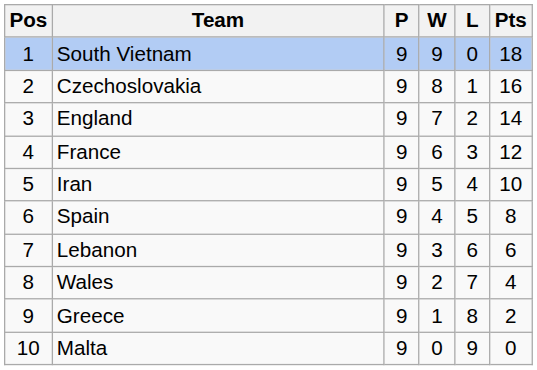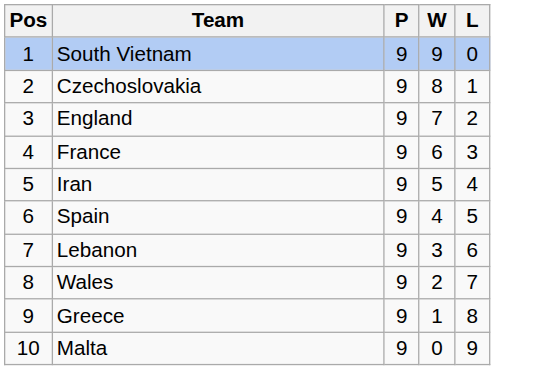 <table class="wikitable" style="font-size: 100%">
 <tr>
 <th width=15>Pos</th>
 <th width=250>Team</th>
 <th width=20>P</th>
 <th width=20>W</th>
 <th width=20>L</th>
-<th width=20>Pts</th>
 </tr>
 <tr align=center style="background: #b2ccf4;">
 <td>1</td>
 <td align="left"> South Vietnam</td>
 <td>9</td>
 <td>9</td>
 <td>0</td>
-<td>18</td>
 </tr>
 <tr align=center>
 <td>2</td>
 <td align="left"> Czechoslovakia</td>
 <td>9</td>
 <td>8</td>
 <td>1</td>
-<td>16</td>
 </tr>
 <tr align=center>
 <td>3</td>
 <td align="left"> England</td>
 <td>9</td>
 <td>7</td>
 <td>2</td>
-<td>14</td>
 </tr>
 <tr align=center>
 <td>4</td>
 <td align="left"> France</td>
 <td>9</td>
 <td>6</td>
 <td>3</td>
-<td>12</td>
 </tr>
 <tr align=center>
 <td>5</td>
 <td align="left"> Iran</td>
 <td>9</td>
 <td>5</td>
 <td>4</td>
-<td>10</td>
 </tr>
 <tr align=center>
 <td>6</td>
 <td align="left"> Spain</td>
 <td>9</td>
 <td>4</td>
 <td>5</td>
-<td>8</td>
 </tr>
 <tr align=center>
 <td>7</td>
 <td align="left"> Lebanon</td>
 <td>9</td>
 <td>3</td>
-<td>6</td>
 <td>6</td>
 </tr>
 <tr align=center>
 <td>8</td>
 <td align="left"> Wales</td>
 <td>9</td>
 <td>2</td>
 <td>7</td>
-<td>4</td>
 </tr>
 <tr align=center>
 <td>9</td>
 <td align="left"> Greece</td>
 <td>9</td>
 <td>1</td>
 <td>8</td>
-<td>2</td>
 </tr>
 <tr align=center>
 <td>10</td>
 <td align="left"> Malta</td>
 <td>9</td>
 <td>0</td>
 <td>9</td>
-<td>0</td>
 </tr>
 </table>
